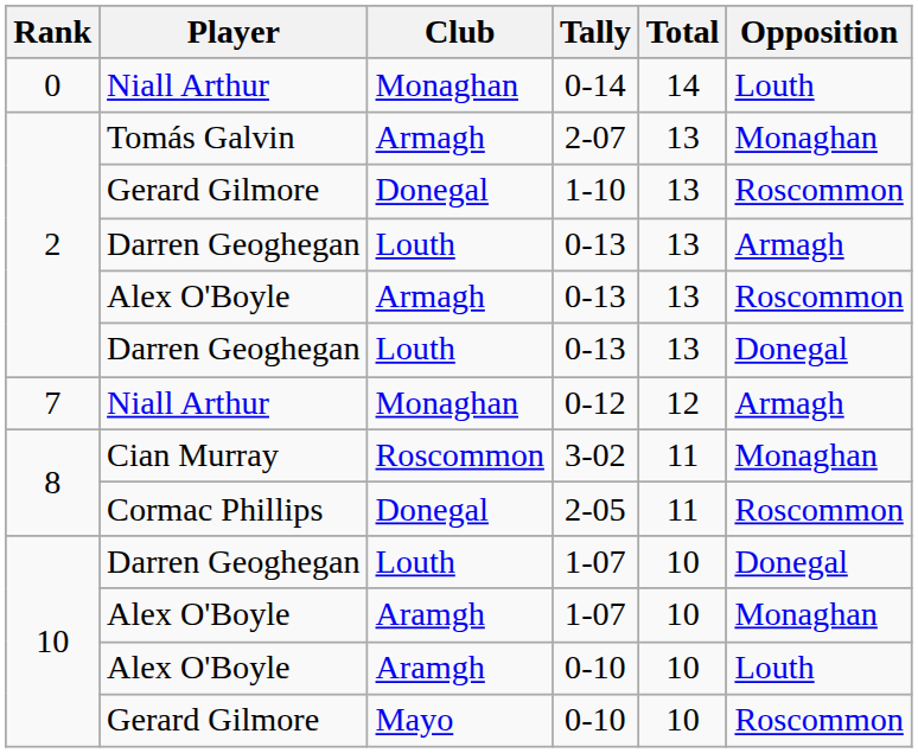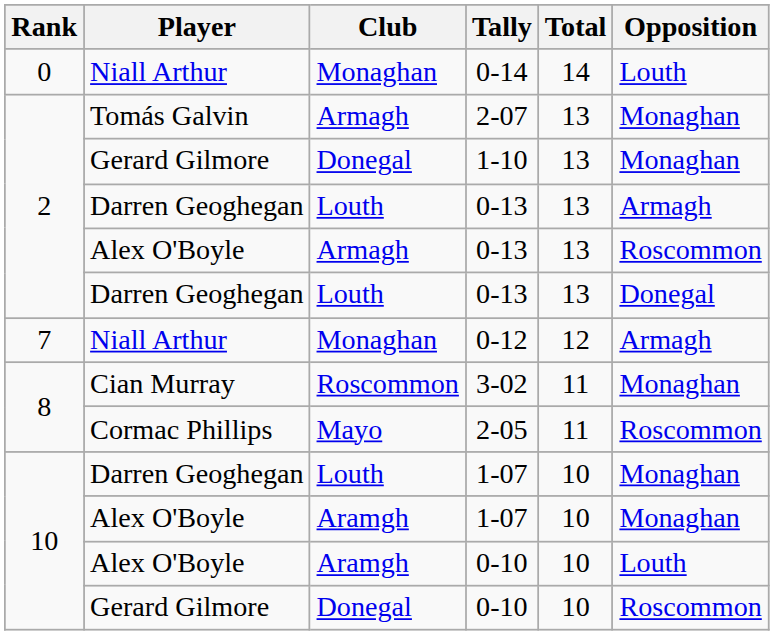 <table class="wikitable">
 <tr>
 <th>Rank</th>
 <th>Player</th>
 <th>Club</th>
 <th>Tally</th>
 <th>Total</th>
 <th>Opposition</th>
 </tr>
 <tr>
 <td rowspan="1" style="text-align:center;">0</td>
 <td><a href='#'>Niall Arthur</a></td>
 <td><a href='#'>Monaghan</a></td>
 <td align=center>0-14</td>
 <td align=center>14</td>
 <td><a href='#'>Louth</a></td>
 </tr>
 <tr>
 <td rowspan="5" style="text-align:center;">2</td>
 <td>Tomás Galvin</td>
 <td><a href='#'>Armagh</a></td>
 <td align=center>2-07</td>
 <td align=center>13</td>
 <td><a href='#'>Monaghan</a></td>
 </tr>
 <tr>
 <td>Gerard Gilmore</td>
 <td><a href='#'>Donegal</a></td>
 <td align=center>1-10</td>
 <td align=center>13</td>
-<td><a href='#'>Roscommon</a></td>
+<td><a href='#'>Monaghan</a></td>
 </tr>
 <tr>
 <td>Darren Geoghegan</td>
 <td><a href='#'>Louth</a></td>
 <td align=center>0-13</td>
 <td align=center>13</td>
 <td><a href='#'>Armagh</a></td>
 </tr>
 <tr>
 <td>Alex O'Boyle</td>
 <td><a href='#'>Armagh</a></td>
 <td align=center>0-13</td>
 <td align=center>13</td>
 <td><a href='#'>Roscommon</a></td>
 </tr>
 <tr>
 <td>Darren Geoghegan</td>
 <td><a href='#'>Louth</a></td>
 <td align=center>0-13</td>
 <td align=center>13</td>
 <td><a href='#'>Donegal</a></td>
 </tr>
 <tr>
 <td rowspan="1" style="text-align:center;">7</td>
 <td><a href='#'>Niall Arthur</a></td>
 <td><a href='#'>Monaghan</a></td>
 <td align=center>0-12</td>
 <td align=center>12</td>
 <td><a href='#'>Armagh</a></td>
 </tr>
 <tr>
 <td rowspan="2" style="text-align:center;">8</td>
 <td>Cian Murray</td>
 <td><a href='#'>Roscommon</a></td>
 <td align=center>3-02</td>
 <td align=center>11</td>
 <td><a href='#'>Monaghan</a></td>
 </tr>
 <tr>
 <td>Cormac Phillips</td>
-<td><a href='#'>Donegal</a></td>
+<td><a href='#'>Mayo</a></td>
 <td align=center>2-05</td>
 <td align=center>11</td>
 <td><a href='#'>Roscommon</a></td>
 </tr>
 <tr>
 <td rowspan="4" style="text-align:center;">10</td>
 <td>Darren Geoghegan</td>
 <td><a href='#'>Louth</a></td>
 <td align=center>1-07</td>
 <td align=center>10</td>
-<td><a href='#'>Donegal</a></td>
+<td><a href='#'>Monaghan</a></td>
 </tr>
 <tr>
 <td>Alex O'Boyle</td>
 <td><a href='#'>Aramgh</a></td>
 <td align=center>1-07</td>
 <td align=center>10</td>
 <td><a href='#'>Monaghan</a></td>
 </tr>
 <tr>
 <td>Alex O'Boyle</td>
 <td><a href='#'>Aramgh</a></td>
 <td align=center>0-10</td>
 <td align=center>10</td>
 <td><a href='#'>Louth</a></td>
 </tr>
 <tr>
 <td>Gerard Gilmore</td>
-<td><a href='#'>Mayo</a></td>
+<td><a href='#'>Donegal</a></td>
 <td align=center>0-10</td>
 <td align=center>10</td>
 <td><a href='#'>Roscommon</a></td>
 </tr>
 </table>
